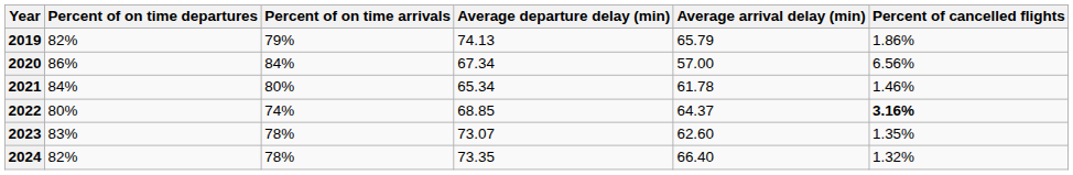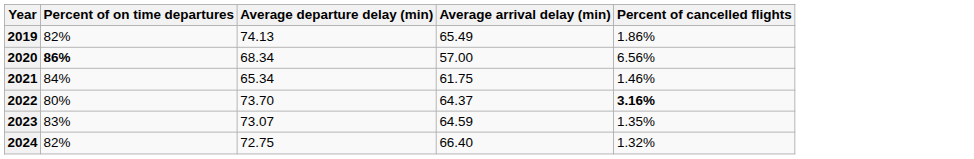 <table class="wikitable sortable">
 <tr>
 <th>Year</th>
 <th>Percent of on time departures</th>
-<th>Percent of on time arrivals</th>
 <th>Average departure delay (min)</th>
 <th>Average arrival delay (min)</th>
 <th>Percent of cancelled flights</th>
 </tr>
 <tr>
 <th>2019</th>
 <td>82%</td>
-<td>79%</td>
 <td>74.13</td>
-<td>65.79</td>
+<td>65.49</td>
 <td>1.86%</td>
 </tr>
 <tr>
 <th>2020</th>
-<td>86%</td>
-<td>84%</td>
-<td>67.34</td>
+<td><strong>86%</strong></td>
+<td>68.34</td>
 <td>57.00</td>
 <td>6.56%</td>
 </tr>
 <tr>
 <th>2021</th>
 <td>84%</td>
-<td>80%</td>
 <td>65.34</td>
-<td>61.78</td>
+<td>61.75</td>
 <td>1.46%</td>
 </tr>
 <tr>
 <th>2022</th>
 <td>80%</td>
-<td>74%</td>
-<td>68.85</td>
+<td>73.70</td>
 <td>64.37</td>
 <td><strong>3.16%</strong></td>
 </tr>
 <tr>
 <th>2023</th>
 <td>83%</td>
-<td>78%</td>
 <td>73.07</td>
-<td>62.60</td>
+<td>64.59</td>
 <td>1.35%</td>
 </tr>
 <tr>
 <th>2024</th>
 <td>82%</td>
-<td>78%</td>
-<td>73.35</td>
+<td>72.75</td>
 <td>66.40</td>
 <td>1.32%</td>
 </tr>
 </table>
